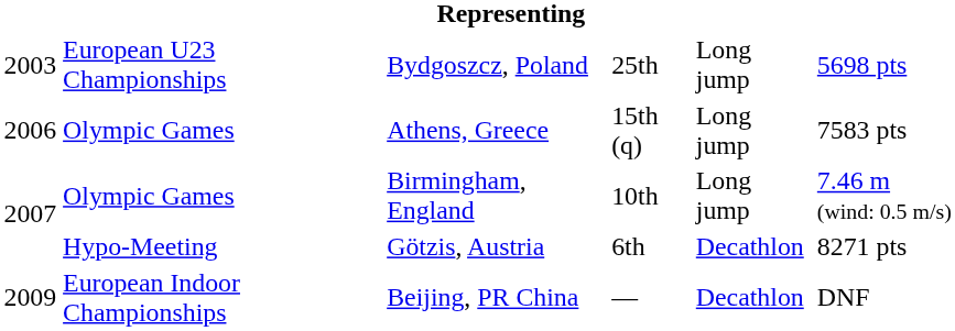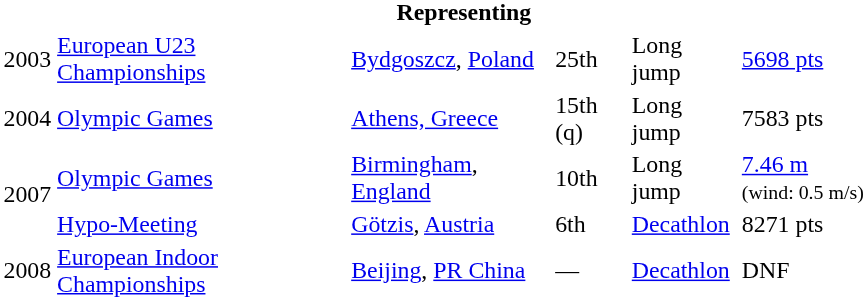 <table>
 <tr>
 <th colspan="6">Representing </th>
 </tr>
 <tr>
 <td>2003</td>
 <td><a href='#'>European U23 Championships</a></td>
 <td><a href='#'>Bydgoszcz</a>, <a href='#'>Poland</a></td>
 <td>25th</td>
 <td>Long jump</td>
 <td><a href='#'>5698 pts</a></td>
 </tr>
 <tr>
-<td>2006</td>
+<td>2004</td>
 <td><a href='#'>Olympic Games</a></td>
 <td><a href='#'>Athens, Greece</a></td>
 <td>15th (q)</td>
 <td>Long jump</td>
 <td>7583 pts</td>
 </tr>
 <tr>
 <td rowspan=2>2007</td>
 <td><a href='#'>Olympic Games</a></td>
 <td><a href='#'>Birmingham</a>, <a href='#'>England</a></td>
 <td>10th</td>
 <td>Long jump</td>
 <td><a href='#'>7.46 m</a> <small>(wind: 0.5 m/s)</small></td>
 </tr>
 <tr>
 <td><a href='#'>Hypo-Meeting</a></td>
 <td><a href='#'>Götzis</a>, <a href='#'>Austria</a></td>
 <td>6th</td>
 <td><a href='#'>Decathlon</a></td>
 <td>8271 pts</td>
 </tr>
 <tr>
-<td>2009</td>
+<td>2008</td>
 <td><a href='#'>European Indoor Championships</a></td>
 <td><a href='#'>Beijing</a>, <a href='#'>PR China</a></td>
 <td>—</td>
 <td><a href='#'>Decathlon</a></td>
 <td>DNF</td>
 </tr>
 </table>
